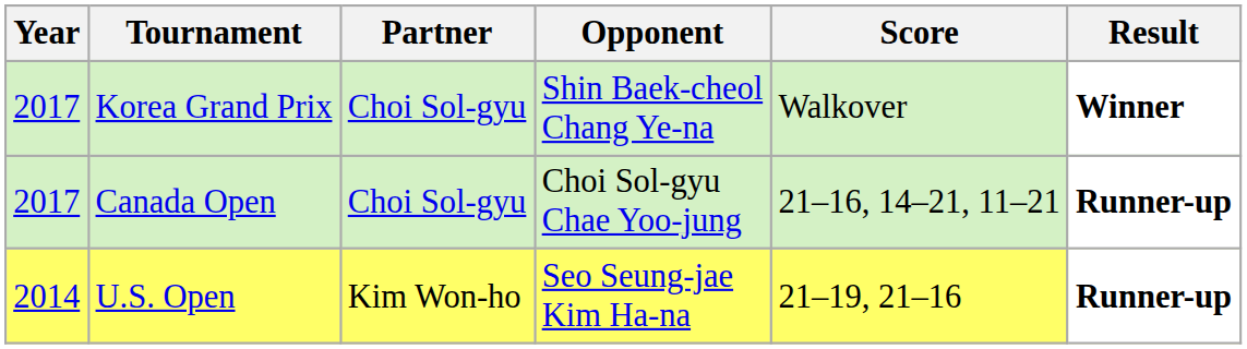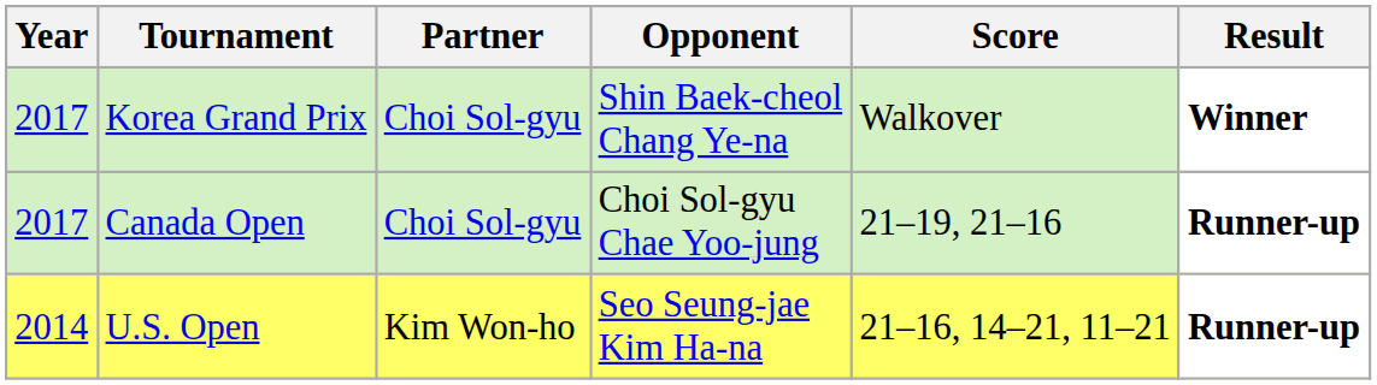 <table class="sortable wikitable" style="font-size: 90%;">
 <tr>
 <th>Year</th>
 <th>Tournament</th>
 <th>Partner</th>
 <th>Opponent</th>
 <th>Score</th>
 <th>Result</th>
 </tr>
 <tr style="background:#D4F1C5">
 <td align="center"><a href='#'>2017</a></td>
 <td align="left"><a href='#'>Korea Grand Prix</a></td>
 <td align="left"> <a href='#'>Choi Sol-gyu</a></td>
 <td align="left"> <a href='#'>Shin Baek-cheol</a><br> <a href='#'>Chang Ye-na</a></td>
 <td align="left">Walkover</td>
 <td style="text-align:left; background:white"> <strong>Winner</strong></td>
 </tr>
 <tr style="background:#D4F1C5">
 <td align="center"><a href='#'>2017</a></td>
 <td align="left"><a href='#'>Canada Open</a></td>
 <td align="left"> <a href='#'>Choi Sol-gyu</a></td>
 <td align="left"> Choi Sol-gyu<br> <a href='#'>Chae Yoo-jung</a></td>
-<td align="left">21–16, 14–21, 11–21</td>
+<td align="left">21–19, 21–16</td>
 <td style="text-align:left; background:white"> <strong>Runner-up</strong></td>
 </tr>
 <tr style="background:#FFFF67">
 <td align="center"><a href='#'>2014</a></td>
 <td align="left"><a href='#'>U.S. Open</a></td>
 <td align="left"> Kim Won-ho</td>
 <td align="left"> <a href='#'>Seo Seung-jae</a><br> <a href='#'>Kim Ha-na</a></td>
-<td align="left">21–19, 21–16</td>
+<td align="left">21–16, 14–21, 11–21</td>
 <td style="text-align:left; background:white"> <strong>Runner-up</strong></td>
 </tr>
 </table>
